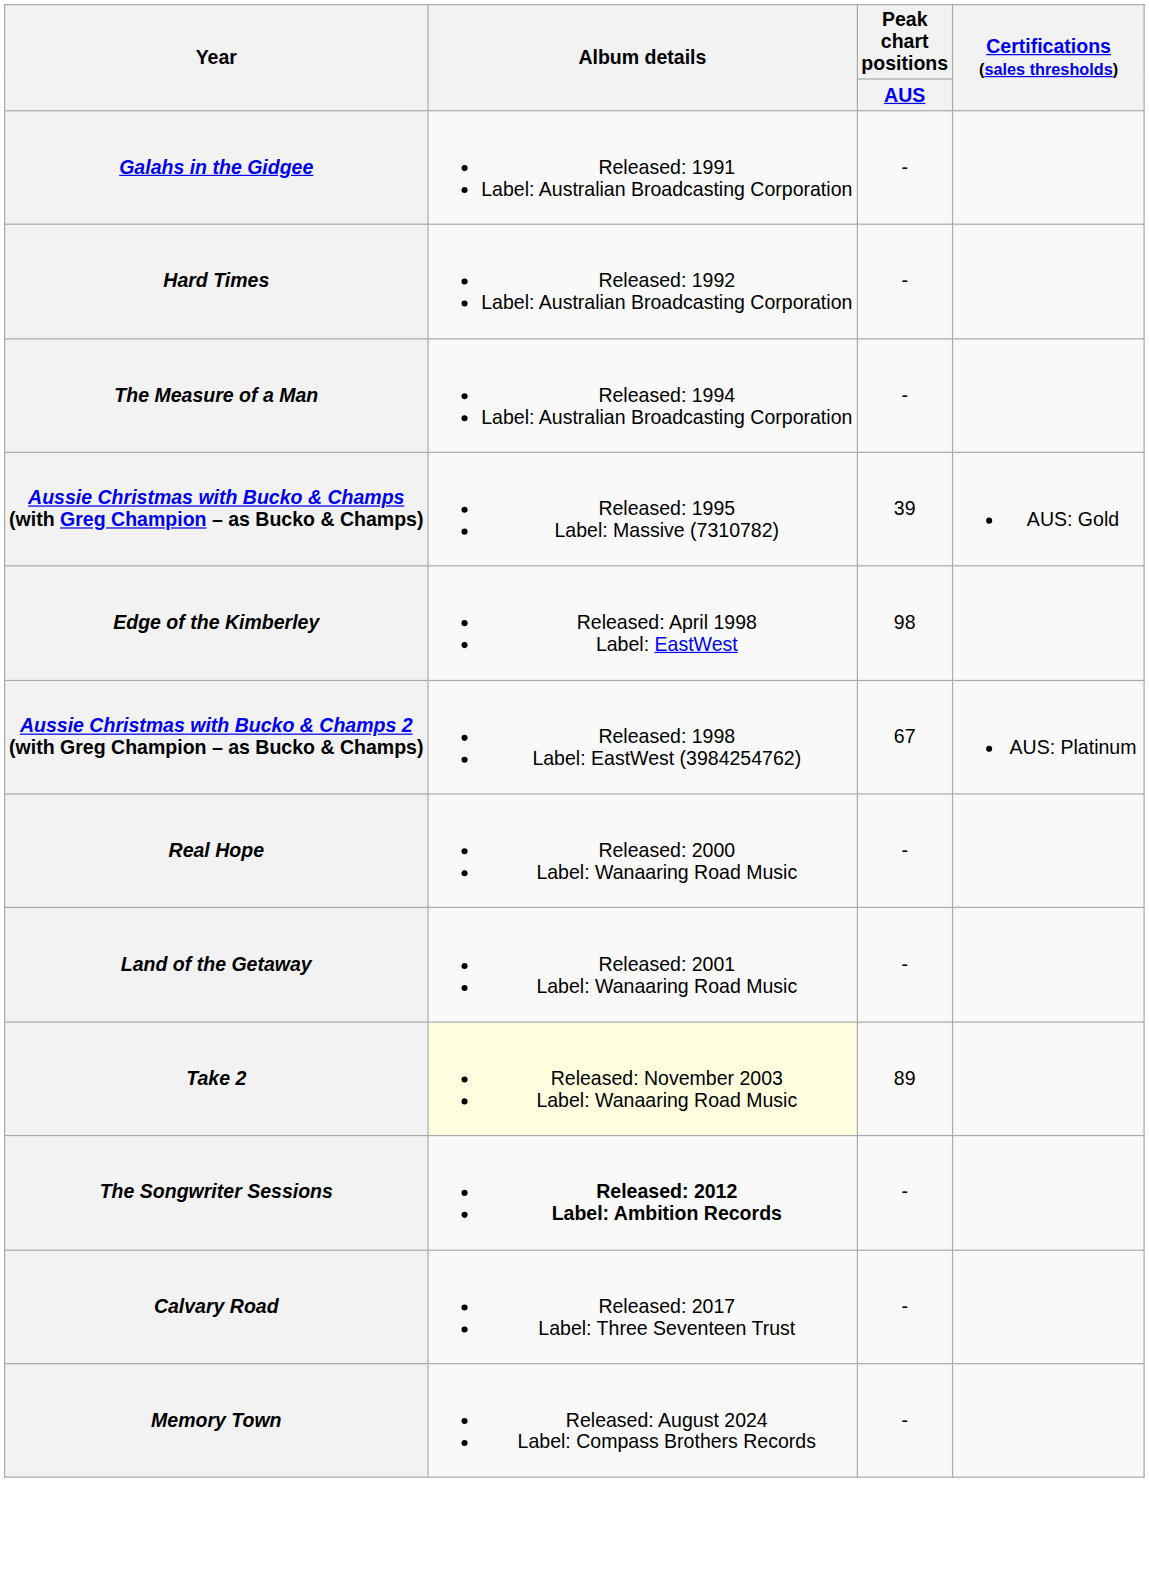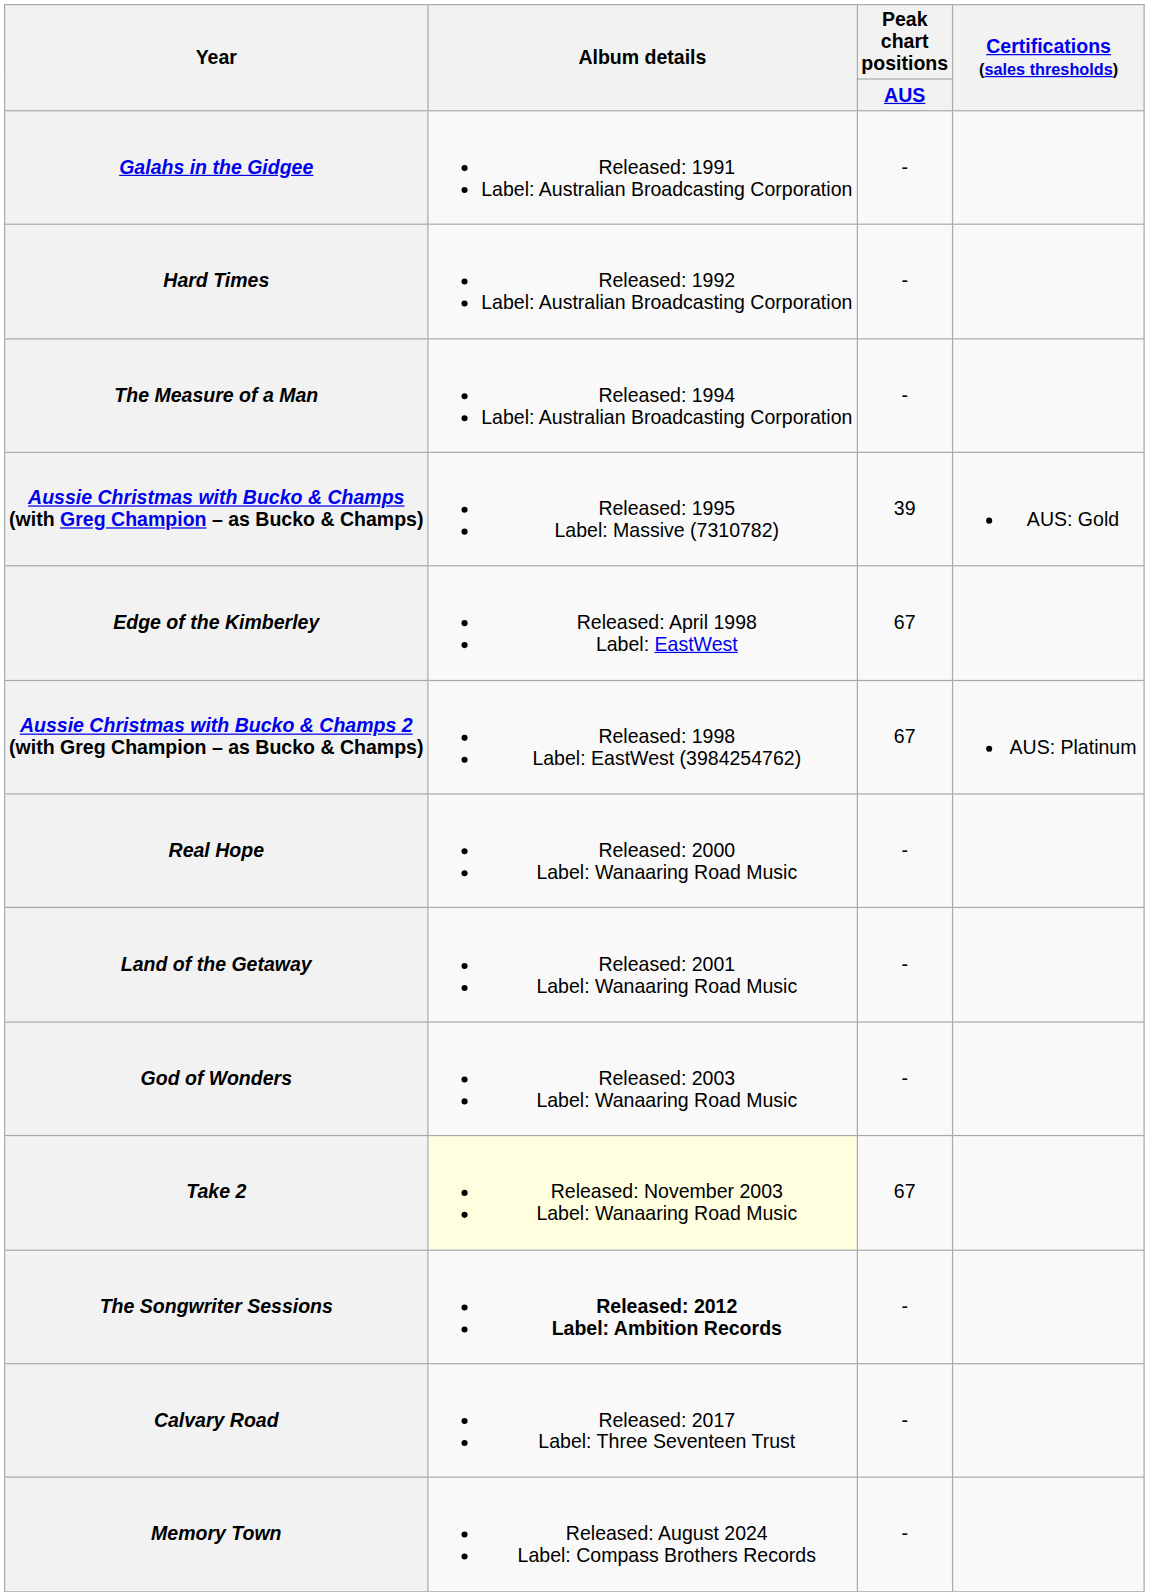 <table class="wikitable plainrowheaders" style="text-align:center;" border="1">
 <tr>
 <th rowspan="2">Year</th>
 <th rowspan="2">Album details</th>
 <th colspan="1">Peak chart positions</th>
 <th rowspan="2" width="150"><a href='#'>Certifications</a><br><small>(<a href='#'>sales thresholds</a>)</small></th>
 </tr>
 <tr>
 <th style="width:3em"><a href='#'>AUS</a><br></th>
 </tr>
 <tr>
 <th scope="row"><em><a href='#'>Galahs in the Gidgee</a></em></th>
 <td><br><ul><li>Released: 1991</li><li>Label: Australian Broadcasting Corporation</li></ul></td>
 <td>-</td>
 <td></td>
 </tr>
 <tr>
 <th scope="row"><em>Hard Times</em></th>
 <td><br><ul><li>Released: 1992</li><li>Label: Australian Broadcasting Corporation</li></ul></td>
 <td>-</td>
 <td></td>
 </tr>
 <tr>
 <th scope="row"><em>The Measure of a Man</em></th>
 <td><br><ul><li>Released: 1994</li><li>Label: Australian Broadcasting Corporation</li></ul></td>
 <td>-</td>
 <td></td>
 </tr>
 <tr>
 <th scope="row"><em><a href='#'>Aussie Christmas with Bucko & Champs</a></em> <br> (with <a href='#'>Greg Champion</a> – as Bucko & Champs)</th>
 <td><br><ul><li>Released: 1995</li><li>Label: Massive (7310782)</li></ul></td>
 <td>39</td>
 <td><br><ul><li>AUS: Gold</li></ul></td>
 </tr>
 <tr>
 <th scope="row"><em>Edge of the Kimberley</em></th>
 <td><br><ul><li>Released: April 1998</li><li>Label: <a href='#'>EastWest</a></li></ul></td>
-<td>98</td>
+<td>67</td>
 <td></td>
 </tr>
 <tr>
 <th scope="row"><em><a href='#'>Aussie Christmas with Bucko & Champs 2</a></em> <br> (with Greg Champion – as Bucko & Champs)</th>
 <td><br><ul><li>Released: 1998</li><li>Label: EastWest (3984254762)</li></ul></td>
 <td>67</td>
 <td><br><ul><li>AUS: Platinum</li></ul></td>
 </tr>
 <tr>
 <th scope="row"><em>Real Hope</em></th>
 <td><br><ul><li>Released: 2000</li><li>Label: Wanaaring Road Music</li></ul></td>
 <td>-</td>
 <td></td>
 </tr>
 <tr>
 <th scope="row"><em>Land of the Getaway</em></th>
 <td><br><ul><li>Released: 2001</li><li>Label: Wanaaring Road Music</li></ul></td>
 <td>-</td>
 <td></td>
 </tr>
 <tr>
+<th scope="row"><em>God of Wonders</em></th>
+<td><br><ul><li>Released: 2003</li><li>Label: Wanaaring Road Music</li></ul></td>
+<td>-</td>
+<td></td>
+</tr>
+<tr>
 <th scope="row"><em>Take 2</em></th>
 <td style="background: lightyellow;"><br><ul><li>Released: November 2003</li><li>Label: Wanaaring Road Music</li></ul></td>
-<td>89</td>
+<td>67</td>
 <td></td>
 </tr>
 <tr>
 <th scope="row"><em>The Songwriter Sessions</em></th>
 <td><strong><br><ul><li>Released: 2012</li><li>Label: Ambition Records</li></ul></strong></td>
 <td>-</td>
 <td></td>
 </tr>
 <tr>
 <th scope="row"><em>Calvary Road</em></th>
 <td><br><ul><li>Released: 2017</li><li>Label: Three Seventeen Trust</li></ul></td>
 <td>-</td>
 <td></td>
 </tr>
 <tr>
 <th scope="row"><em>Memory Town</em></th>
 <td><br><ul><li>Released: August 2024</li><li>Label: Compass Brothers Records</li></ul></td>
 <td>-</td>
 <td></td>
 </tr>
 </table>
